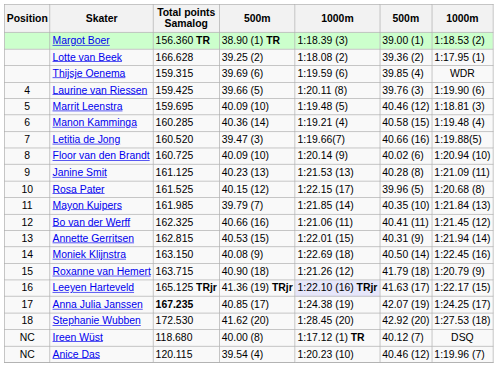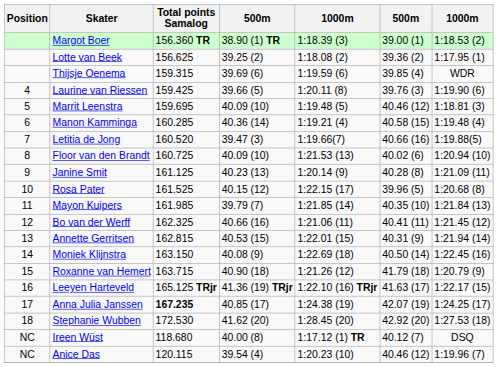 <table class="wikitable">
 <tr>
 <th>Position</th>
 <th>Skater</th>
 <th>Total points <br> Samalog</th>
 <th>500m</th>
 <th>1000m</th>
 <th>500m</th>
 <th>1000m</th>
 </tr>
 <tr bgcolor=ccffcc>
 <td style="text-align:center"></td>
 <td><a href='#'>Margot Boer</a></td>
 <td>156.360 <strong>TR</strong></td>
 <td>38.90 (1) <strong>TR</strong></td>
 <td>1:18.39 (3)</td>
 <td>39.00 (1)</td>
 <td>1:18.53 (2)</td>
 </tr>
 <tr>
 <td style="text-align:center"></td>
 <td><a href='#'>Lotte van Beek</a></td>
-<td>166.628</td>
+<td>156.625</td>
 <td>39.25 (2)</td>
 <td>1:18.08 (2)</td>
 <td>39.36 (2)</td>
 <td>1:17.95 (1)</td>
 </tr>
 <tr>
 <td style="text-align:center"></td>
 <td><a href='#'>Thijsje Oenema</a></td>
 <td>159.315</td>
 <td>39.69 (6)</td>
 <td>1:19.59 (6)</td>
 <td>39.85 (4)</td>
 <td style="text-align:center">WDR</td>
 </tr>
 <tr>
 <td style="text-align:center">4</td>
 <td><a href='#'>Laurine van Riessen</a></td>
 <td>159.425</td>
 <td>39.66 (5)</td>
 <td>1:20.11 (8)</td>
 <td>39.76 (3)</td>
 <td>1:19.90 (6)</td>
 </tr>
 <tr>
 <td style="text-align:center">5</td>
 <td><a href='#'>Marrit Leenstra</a></td>
 <td>159.695</td>
 <td>40.09 (10)</td>
 <td>1:19.48 (5)</td>
 <td>40.46 (12)</td>
 <td>1:18.81 (3)</td>
 </tr>
 <tr>
 <td style="text-align:center">6</td>
 <td><a href='#'>Manon Kamminga</a></td>
 <td>160.285</td>
 <td>40.36 (14)</td>
 <td>1:19.21 (4)</td>
 <td>40.58 (15)</td>
 <td>1:19.48 (4)</td>
 </tr>
 <tr>
 <td style="text-align:center">7</td>
 <td><a href='#'>Letitia de Jong</a></td>
 <td>160.520</td>
 <td>39.47 (3)</td>
 <td>1:19.66(7)</td>
 <td>40.66 (16)</td>
 <td>1:19.88(5)</td>
 </tr>
 <tr>
 <td style="text-align:center">8</td>
 <td><a href='#'>Floor van den Brandt</a></td>
 <td>160.725</td>
 <td>40.09 (10)</td>
-<td>1:20.14 (9)</td>
+<td>1:21.53 (13)</td>
 <td>40.02 (6)</td>
 <td>1:20.94 (10)</td>
 </tr>
 <tr>
 <td style="text-align:center">9</td>
 <td><a href='#'>Janine Smit</a></td>
 <td>161.125</td>
 <td>40.23 (13)</td>
-<td>1:21.53 (13)</td>
+<td>1:20.14 (9)</td>
 <td>40.28 (8)</td>
 <td>1:21.09 (11)</td>
 </tr>
 <tr>
 <td style="text-align:center">10</td>
 <td><a href='#'>Rosa Pater</a></td>
 <td>161.525</td>
 <td>40.15 (12)</td>
 <td>1:22.15 (17)</td>
 <td>39.96 (5)</td>
 <td>1:20.68 (8)</td>
 </tr>
 <tr>
 <td style="text-align:center">11</td>
 <td><a href='#'>Mayon Kuipers</a></td>
 <td>161.985</td>
 <td>39.79 (7)</td>
 <td>1:21.85 (14)</td>
 <td>40.35 (10)</td>
 <td>1:21.84 (13)</td>
 </tr>
 <tr>
 <td style="text-align:center">12</td>
 <td><a href='#'>Bo van der Werff</a></td>
 <td>162.325</td>
 <td>40.66 (16)</td>
 <td>1:21.06 (11)</td>
 <td>40.41 (11)</td>
 <td>1:21.45 (12)</td>
 </tr>
 <tr>
 <td style="text-align:center">13</td>
 <td><a href='#'>Annette Gerritsen</a></td>
 <td>162.815</td>
 <td>40.53 (15)</td>
 <td>1:22.01 (15)</td>
 <td>40.31 (9)</td>
 <td>1:21.94 (14)</td>
 </tr>
 <tr>
 <td style="text-align:center">14</td>
 <td><a href='#'>Moniek Klijnstra</a></td>
 <td>163.150</td>
 <td>40.08 (9)</td>
 <td>1:22.69 (18)</td>
 <td>40.50 (14)</td>
 <td>1:22.45 (16)</td>
 </tr>
 <tr>
 <td style="text-align:center">15</td>
 <td><a href='#'>Roxanne van Hemert</a></td>
 <td>163.715</td>
 <td>40.90 (18)</td>
 <td>1:21.26 (12)</td>
 <td>41.79 (18)</td>
 <td>1:20.79 (9)</td>
 </tr>
 <tr>
 <td style="text-align:center">16</td>
 <td><a href='#'>Leeyen Harteveld</a></td>
 <td>165.125 <strong>TRjr</strong></td>
 <td>41.36 (19) <strong>TRjr</strong></td>
-<td style="background: lavender;">1:22.10 (16) <strong>TRjr</strong></td>
+<td>1:22.10 (16) <strong>TRjr</strong></td>
 <td>41.63 (17)</td>
 <td>1:22.17 (15)</td>
 </tr>
 <tr>
 <td style="text-align:center">17</td>
 <td><a href='#'>Anna Julia Janssen</a></td>
 <td><strong>167.235</strong></td>
 <td>40.85 (17)</td>
 <td>1:24.38 (19)</td>
 <td>42.07 (19)</td>
 <td>1:24.25 (17)</td>
 </tr>
 <tr>
 <td style="text-align:center">18</td>
 <td><a href='#'>Stephanie Wubben</a></td>
 <td>172.530</td>
 <td>41.62 (20)</td>
 <td>1:28.45 (20)</td>
 <td>42.92 (20)</td>
 <td>1:27.53 (18)</td>
 </tr>
 <tr>
 <td style="text-align:center">NC</td>
 <td><a href='#'>Ireen Wüst</a></td>
 <td>118.680</td>
 <td>40.00 (8)</td>
 <td>1:17.12 (1) <strong>TR</strong></td>
 <td>40.12 (7)</td>
 <td style="text-align:center">DSQ</td>
 </tr>
 <tr>
 <td style="text-align:center">NC</td>
 <td><a href='#'>Anice Das</a></td>
 <td>120.115</td>
 <td>39.54 (4)</td>
 <td>1:20.23 (10)</td>
 <td>40.46 (12)</td>
 <td>1:19.96 (7)</td>
 </tr>
 <tr>
 </tr>
 </table>
